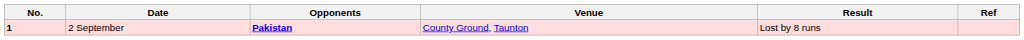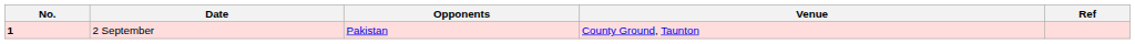 <table class="wikitable" width="80%" style="font-size: 95%">
 <tr bgcolor="#efefef">
 <th>No.</th>
 <th>Date</th>
 <th>Opponents</th>
 <th>Venue</th>
-<th>Result</th>
 <th>Ref</th>
 </tr>
 <tr bgcolor="#ffdddd">
 <td><strong>1</strong></td>
 <td>2 September</td>
-<td><strong><a href='#'>Pakistan</a></strong></td>
+<td><a href='#'>Pakistan</a></td>
 <td><a href='#'>County Ground</a>, <a href='#'>Taunton</a></td>
-<td>Lost by 8 runs</td>
 <td></td>
 </tr>
 </table>
